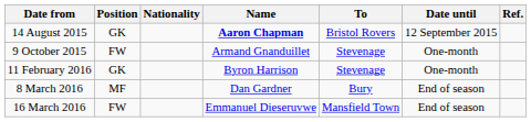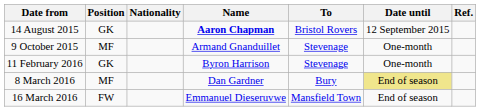 <table class="wikitable" style="text-align:center;">
 <tr>
 <th>Date from</th>
 <th>Position</th>
 <th>Nationality</th>
 <th>Name</th>
 <th>To</th>
 <th>Date until</th>
 <th>Ref.</th>
 </tr>
 <tr>
 <td>14 August 2015</td>
 <td>GK</td>
 <td></td>
 <td><strong><a href='#'>Aaron Chapman</a></strong></td>
 <td><a href='#'>Bristol Rovers</a></td>
 <td>12 September 2015</td>
 <td></td>
 </tr>
 <tr>
 <td>9 October 2015</td>
-<td>FW</td>
+<td>MF</td>
 <td></td>
 <td><a href='#'>Armand Gnanduillet</a></td>
 <td><a href='#'>Stevenage</a></td>
 <td>One-month</td>
 <td></td>
 </tr>
 <tr>
 <td>11 February 2016</td>
 <td>GK</td>
 <td></td>
 <td><a href='#'>Byron Harrison</a></td>
 <td><a href='#'>Stevenage</a></td>
 <td>One-month</td>
 <td></td>
 </tr>
 <tr>
 <td>8 March 2016</td>
 <td>MF</td>
 <td></td>
 <td><a href='#'>Dan Gardner</a></td>
 <td><a href='#'>Bury</a></td>
-<td>End of season</td>
+<td style="background: khaki;">End of season</td>
 <td></td>
 </tr>
 <tr>
 <td>16 March 2016</td>
 <td>FW</td>
 <td></td>
 <td><a href='#'>Emmanuel Dieseruvwe</a></td>
 <td><a href='#'>Mansfield Town</a></td>
 <td>End of season</td>
 <td></td>
 </tr>
 </table>
